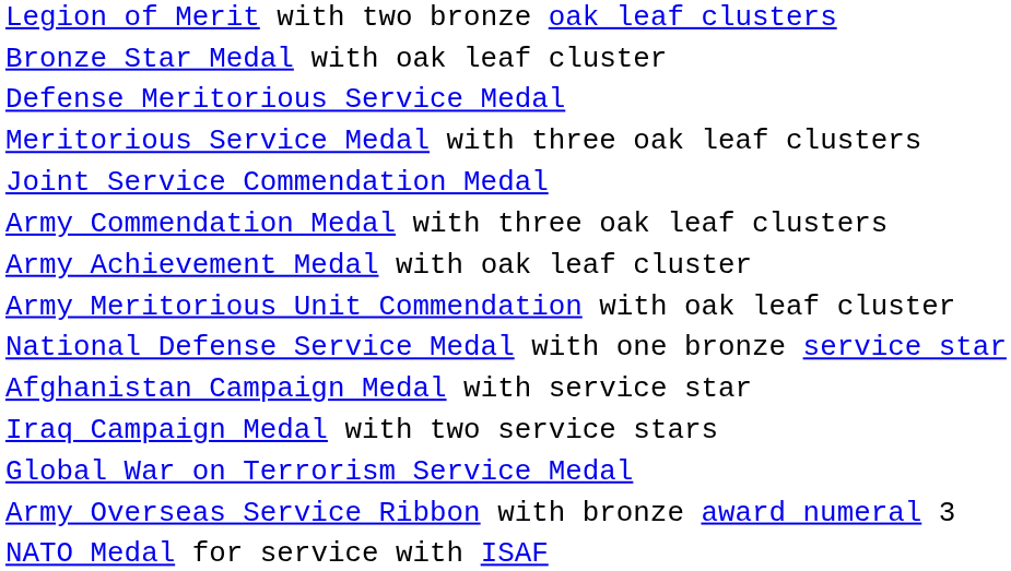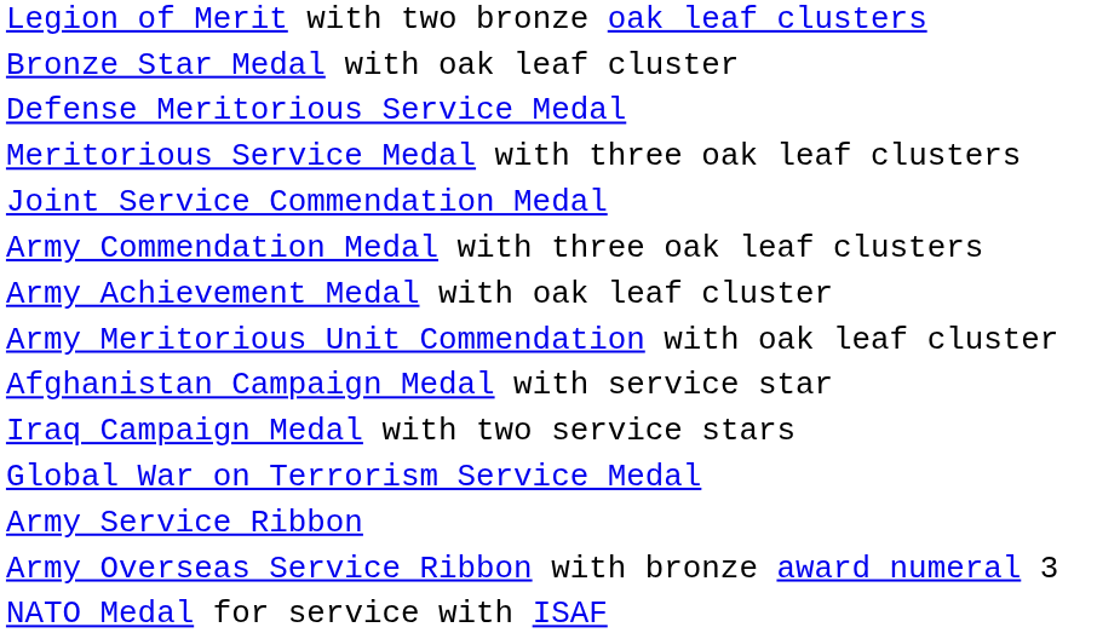 <table>
 <tr>
 <td><span></span><span></span></td>
 <td><a href='#'>Legion of Merit</a> with two bronze <a href='#'>oak leaf clusters</a></td>
 </tr>
 <tr>
 <td></td>
 <td><a href='#'>Bronze Star Medal</a> with oak leaf cluster</td>
 </tr>
 <tr>
 <td></td>
 <td><a href='#'>Defense Meritorious Service Medal</a></td>
 </tr>
 <tr>
 <td><span></span><span></span><span></span></td>
 <td><a href='#'>Meritorious Service Medal</a> with three oak leaf clusters</td>
 </tr>
 <tr>
 <td></td>
 <td><a href='#'>Joint Service Commendation Medal</a></td>
 </tr>
 <tr>
 <td><span></span><span></span><span></span></td>
 <td><a href='#'>Army Commendation Medal</a> with three oak leaf clusters</td>
 </tr>
 <tr>
 <td></td>
 <td><a href='#'>Army Achievement Medal</a> with oak leaf cluster</td>
 </tr>
 <tr>
 <td></td>
 <td><a href='#'>Army Meritorious Unit Commendation</a> with oak leaf cluster</td>
 </tr>
 <tr>
 <td></td>
-<td><a href='#'>National Defense Service Medal</a> with one bronze <a href='#'>service star</a></td>
-</tr>
-<tr>
-<td></td>
 <td><a href='#'>Afghanistan Campaign Medal</a> with service star</td>
 </tr>
 <tr>
 <td><span></span><span></span></td>
 <td><a href='#'>Iraq Campaign Medal</a> with two service stars</td>
 </tr>
 <tr>
 <td></td>
 <td><a href='#'>Global War on Terrorism Service Medal</a></td>
 </tr>
 <tr>
+<td></td>
+<td><a href='#'>Army Service Ribbon</a></td>
+</tr>
+<tr>
 <td><span></span></td>
 <td><a href='#'>Army Overseas Service Ribbon</a> with bronze <a href='#'>award numeral</a> 3</td>
 </tr>
 <tr>
 <td></td>
 <td><a href='#'>NATO Medal</a> for service with <a href='#'>ISAF</a></td>
 </tr>
 </table>
